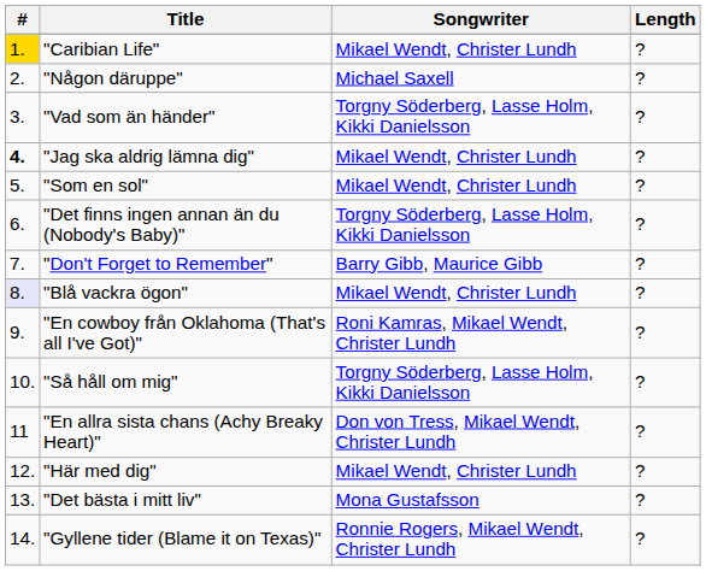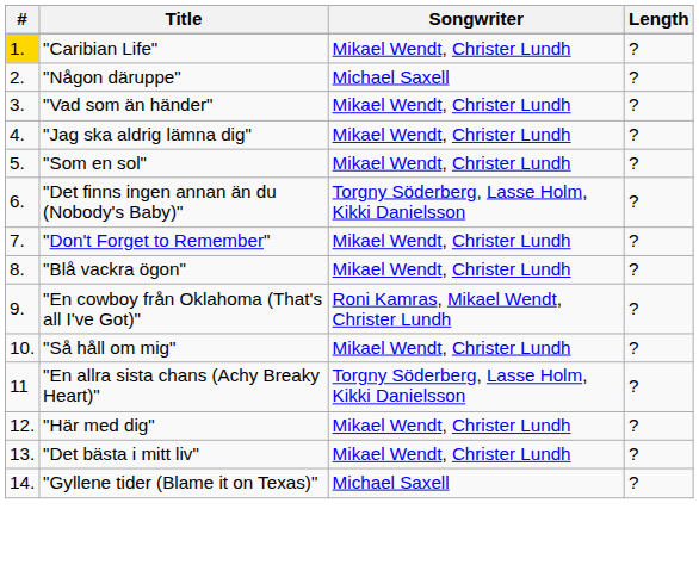 <table class="wikitable">
 <tr>
 <th>#</th>
 <th>Title</th>
 <th>Songwriter</th>
 <th>Length</th>
 </tr>
 <tr bgcolor="#ebf5ff">
 </tr>
 <tr>
 <td style="background: gold;">1.</td>
 <td>"Caribian Life"</td>
 <td><a href='#'>Mikael Wendt</a>, <a href='#'>Christer Lundh</a></td>
 <td>?</td>
 </tr>
 <tr>
 <td>2.</td>
 <td>"Någon däruppe"</td>
 <td><a href='#'>Michael Saxell</a></td>
 <td>?</td>
 </tr>
 <tr>
 <td>3.</td>
 <td>"Vad som än händer"</td>
-<td><a href='#'>Torgny Söderberg</a>, <a href='#'>Lasse Holm</a>, <a href='#'>Kikki Danielsson</a></td>
+<td><a href='#'>Mikael Wendt</a>, <a href='#'>Christer Lundh</a></td>
 <td>?</td>
 </tr>
 <tr>
-<td><strong>4.</strong></td>
+<td>4.</td>
 <td>"Jag ska aldrig lämna dig"</td>
 <td><a href='#'>Mikael Wendt</a>, <a href='#'>Christer Lundh</a></td>
 <td>?</td>
 </tr>
 <tr>
 <td>5.</td>
 <td>"Som en sol"</td>
 <td><a href='#'>Mikael Wendt</a>, <a href='#'>Christer Lundh</a></td>
 <td>?</td>
 </tr>
 <tr>
 <td>6.</td>
 <td>"Det finns ingen annan än du (Nobody's Baby)"</td>
 <td><a href='#'>Torgny Söderberg</a>, <a href='#'>Lasse Holm</a>, <a href='#'>Kikki Danielsson</a></td>
 <td>?</td>
 </tr>
 <tr>
 <td>7.</td>
 <td>"<a href='#'>Don't Forget to Remember</a>"</td>
-<td><a href='#'>Barry Gibb</a>, <a href='#'>Maurice Gibb</a></td>
+<td><a href='#'>Mikael Wendt</a>, <a href='#'>Christer Lundh</a></td>
 <td>?</td>
 </tr>
 <tr>
-<td style="background: lavender;">8.</td>
+<td>8.</td>
 <td>"Blå vackra ögon"</td>
 <td><a href='#'>Mikael Wendt</a>, <a href='#'>Christer Lundh</a></td>
 <td>?</td>
 </tr>
 <tr>
 <td>9.</td>
 <td>"En cowboy från Oklahoma (That's all I've Got)"</td>
 <td><a href='#'>Roni Kamras</a>, <a href='#'>Mikael Wendt</a>, <a href='#'>Christer Lundh</a></td>
 <td>?</td>
 </tr>
 <tr>
 <td>10.</td>
 <td>"Så håll om mig"</td>
-<td><a href='#'>Torgny Söderberg</a>, <a href='#'>Lasse Holm</a>, <a href='#'>Kikki Danielsson</a></td>
+<td><a href='#'>Mikael Wendt</a>, <a href='#'>Christer Lundh</a></td>
 <td>?</td>
 </tr>
 <tr>
 <td>11</td>
 <td>"En allra sista chans (Achy Breaky Heart)"</td>
-<td><a href='#'>Don von Tress</a>, <a href='#'>Mikael Wendt</a>, <a href='#'>Christer Lundh</a></td>
+<td><a href='#'>Torgny Söderberg</a>, <a href='#'>Lasse Holm</a>, <a href='#'>Kikki Danielsson</a></td>
 <td>?</td>
 </tr>
 <tr>
 <td>12.</td>
 <td>"Här med dig"</td>
 <td><a href='#'>Mikael Wendt</a>, <a href='#'>Christer Lundh</a></td>
 <td>?</td>
 </tr>
 <tr>
 <td>13.</td>
 <td>"Det bästa i mitt liv"</td>
-<td><a href='#'>Mona Gustafsson</a></td>
+<td><a href='#'>Mikael Wendt</a>, <a href='#'>Christer Lundh</a></td>
 <td>?</td>
 </tr>
 <tr>
 <td>14.</td>
 <td>"Gyllene tider (Blame it on Texas)"</td>
-<td><a href='#'>Ronnie Rogers</a>, <a href='#'>Mikael Wendt</a>, <a href='#'>Christer Lundh</a></td>
+<td><a href='#'>Michael Saxell</a></td>
 <td>?</td>
 </tr>
 </table>
